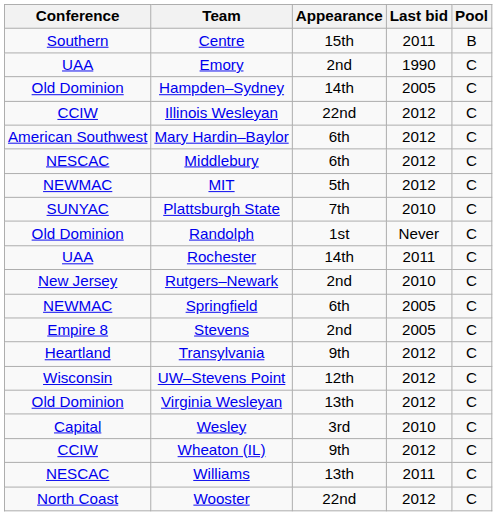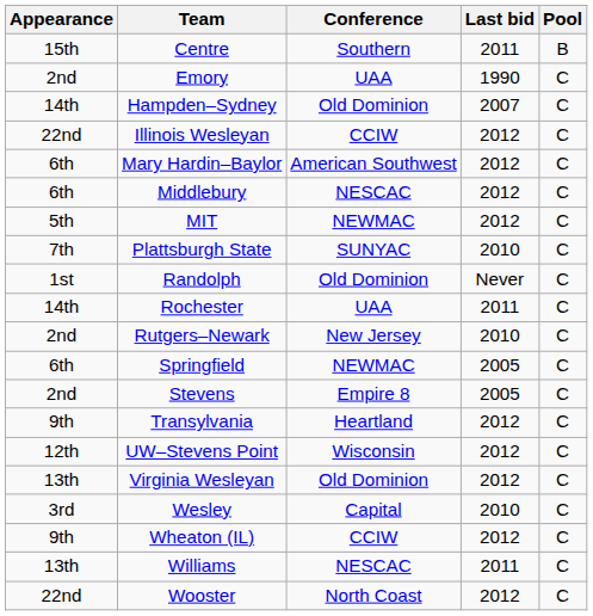 <table class="wikitable sortable plainrowheaders" style="text-align:center;">
 <tr>
+<th scope="col" data-sort-type="number">Appearance</th>
+<th scope="col">Team</th>
 <th scope="col">Conference</th>
-<th scope="col">Team</th>
-<th scope="col" data-sort-type="number">Appearance</th>
 <th scope="col">Last bid</th>
 <th scope="col">Pool</th>
 </tr>
 <tr>
+<td>15th</td>
+<td><a href='#'>Centre</a></td>
 <td><a href='#'>Southern</a></td>
-<td><a href='#'>Centre</a></td>
-<td>15th</td>
 <td>2011</td>
 <td>B</td>
 </tr>
 <tr>
+<td>2nd</td>
+<td><a href='#'>Emory</a></td>
 <td><a href='#'>UAA</a></td>
-<td><a href='#'>Emory</a></td>
-<td>2nd</td>
 <td>1990</td>
 <td>C</td>
 </tr>
 <tr>
+<td>14th</td>
+<td><a href='#'>Hampden–Sydney</a></td>
 <td><a href='#'>Old Dominion</a></td>
-<td><a href='#'>Hampden–Sydney</a></td>
+<td>2007</td>
+<td>C</td>
+</tr>
+<tr>
+<td>22nd</td>
+<td><a href='#'>Illinois Wesleyan</a></td>
+<td><a href='#'>CCIW</a></td>
+<td>2012</td>
+<td>C</td>
+</tr>
+<tr>
+<td>6th</td>
+<td><a href='#'>Mary Hardin–Baylor</a></td>
+<td><a href='#'>American Southwest</a></td>
+<td>2012</td>
+<td>C</td>
+</tr>
+<tr>
+<td>6th</td>
+<td><a href='#'>Middlebury</a></td>
+<td><a href='#'>NESCAC</a></td>
+<td>2012</td>
+<td>C</td>
+</tr>
+<tr>
+<td>5th</td>
+<td><a href='#'>MIT</a></td>
+<td><a href='#'>NEWMAC</a></td>
+<td>2012</td>
+<td>C</td>
+</tr>
+<tr>
+<td>7th</td>
+<td><a href='#'>Plattsburgh State</a></td>
+<td><a href='#'>SUNYAC</a></td>
+<td>2010</td>
+<td>C</td>
+</tr>
+<tr>
+<td>1st</td>
+<td><a href='#'>Randolph</a></td>
+<td><a href='#'>Old Dominion</a></td>
+<td>Never</td>
+<td>C</td>
+</tr>
+<tr>
 <td>14th</td>
+<td><a href='#'>Rochester</a></td>
+<td><a href='#'>UAA</a></td>
+<td>2011</td>
+<td>C</td>
+</tr>
+<tr>
+<td>2nd</td>
+<td><a href='#'>Rutgers–Newark</a></td>
+<td><a href='#'>New Jersey</a></td>
+<td>2010</td>
+<td>C</td>
+</tr>
+<tr>
+<td>6th</td>
+<td><a href='#'>Springfield</a></td>
+<td><a href='#'>NEWMAC</a></td>
 <td>2005</td>
 <td>C</td>
 </tr>
 <tr>
-<td><a href='#'>CCIW</a></td>
-<td><a href='#'>Illinois Wesleyan</a></td>
-<td>22nd</td>
+<td>2nd</td>
+<td><a href='#'>Stevens</a></td>
+<td><a href='#'>Empire 8</a></td>
+<td>2005</td>
+<td>C</td>
+</tr>
+<tr>
+<td>9th</td>
+<td><a href='#'>Transylvania</a></td>
+<td><a href='#'>Heartland</a></td>
 <td>2012</td>
 <td>C</td>
 </tr>
 <tr>
-<td><a href='#'>American Southwest</a></td>
-<td><a href='#'>Mary Hardin–Baylor</a></td>
-<td>6th</td>
+<td>12th</td>
+<td><a href='#'>UW–Stevens Point</a></td>
+<td><a href='#'>Wisconsin</a></td>
 <td>2012</td>
 <td>C</td>
 </tr>
 <tr>
-<td><a href='#'>NESCAC</a></td>
-<td><a href='#'>Middlebury</a></td>
-<td>6th</td>
+<td>13th</td>
+<td><a href='#'>Virginia Wesleyan</a></td>
+<td><a href='#'>Old Dominion</a></td>
 <td>2012</td>
 <td>C</td>
 </tr>
 <tr>
-<td><a href='#'>NEWMAC</a></td>
-<td><a href='#'>MIT</a></td>
-<td>5th</td>
+<td>3rd</td>
+<td><a href='#'>Wesley</a></td>
+<td><a href='#'>Capital</a></td>
+<td>2010</td>
+<td>C</td>
+</tr>
+<tr>
+<td>9th</td>
+<td><a href='#'>Wheaton (IL)</a></td>
+<td><a href='#'>CCIW</a></td>
 <td>2012</td>
 <td>C</td>
 </tr>
 <tr>
-<td><a href='#'>SUNYAC</a></td>
-<td><a href='#'>Plattsburgh State</a></td>
-<td>7th</td>
-<td>2010</td>
-<td>C</td>
-</tr>
-<tr>
-<td><a href='#'>Old Dominion</a></td>
-<td><a href='#'>Randolph</a></td>
-<td>1st</td>
-<td>Never</td>
-<td>C</td>
-</tr>
-<tr>
-<td><a href='#'>UAA</a></td>
-<td><a href='#'>Rochester</a></td>
-<td>14th</td>
+<td>13th</td>
+<td><a href='#'>Williams</a></td>
+<td><a href='#'>NESCAC</a></td>
 <td>2011</td>
 <td>C</td>
 </tr>
 <tr>
-<td><a href='#'>New Jersey</a></td>
-<td><a href='#'>Rutgers–Newark</a></td>
-<td>2nd</td>
-<td>2010</td>
-<td>C</td>
-</tr>
-<tr>
-<td><a href='#'>NEWMAC</a></td>
-<td><a href='#'>Springfield</a></td>
-<td>6th</td>
-<td>2005</td>
-<td>C</td>
-</tr>
-<tr>
-<td><a href='#'>Empire 8</a></td>
-<td><a href='#'>Stevens</a></td>
-<td>2nd</td>
-<td>2005</td>
-<td>C</td>
-</tr>
-<tr>
-<td><a href='#'>Heartland</a></td>
-<td><a href='#'>Transylvania</a></td>
-<td>9th</td>
-<td>2012</td>
-<td>C</td>
-</tr>
-<tr>
-<td><a href='#'>Wisconsin</a></td>
-<td><a href='#'>UW–Stevens Point</a></td>
-<td>12th</td>
-<td>2012</td>
-<td>C</td>
-</tr>
-<tr>
-<td><a href='#'>Old Dominion</a></td>
-<td><a href='#'>Virginia Wesleyan</a></td>
-<td>13th</td>
-<td>2012</td>
-<td>C</td>
-</tr>
-<tr>
-<td><a href='#'>Capital</a></td>
-<td><a href='#'>Wesley</a></td>
-<td>3rd</td>
-<td>2010</td>
-<td>C</td>
-</tr>
-<tr>
-<td><a href='#'>CCIW</a></td>
-<td><a href='#'>Wheaton (IL)</a></td>
-<td>9th</td>
-<td>2012</td>
-<td>C</td>
-</tr>
-<tr>
-<td><a href='#'>NESCAC</a></td>
-<td><a href='#'>Williams</a></td>
-<td>13th</td>
-<td>2011</td>
-<td>C</td>
-</tr>
-<tr>
+<td>22nd</td>
+<td><a href='#'>Wooster</a></td>
 <td><a href='#'>North Coast</a></td>
-<td><a href='#'>Wooster</a></td>
-<td>22nd</td>
 <td>2012</td>
 <td>C</td>
 </tr>
 </table>
